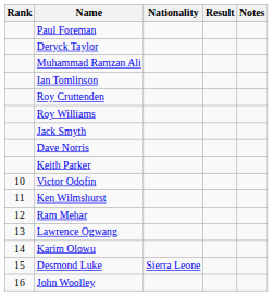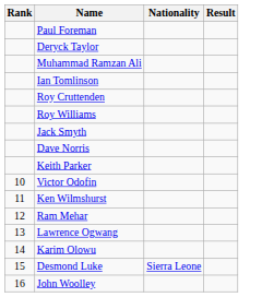 <table class="wikitable sortable" style=" text-align:center">
 <tr>
 <th>Rank</th>
 <th>Name</th>
 <th>Nationality</th>
 <th>Result</th>
-<th>Notes</th>
 </tr>
 <tr>
 <td></td>
 <td align=left><a href='#'>Paul Foreman</a></td>
 <td align=left></td>
-<td></td>
 <td></td>
 </tr>
 <tr>
 <td></td>
 <td align=left><a href='#'>Deryck Taylor</a></td>
 <td align=left></td>
 <td></td>
-<td></td>
 </tr>
 <tr>
 <td></td>
 <td align=left><a href='#'>Muhammad Ramzan Ali</a></td>
 <td align=left></td>
-<td></td>
 <td></td>
 </tr>
 <tr>
 <td></td>
 <td align=left><a href='#'>Ian Tomlinson</a></td>
 <td align=left></td>
 <td></td>
-<td></td>
 </tr>
 <tr>
 <td></td>
 <td align=left><a href='#'>Roy Cruttenden</a></td>
 <td align=left></td>
-<td></td>
 <td></td>
 </tr>
 <tr>
 <td></td>
 <td align=left><a href='#'>Roy Williams</a></td>
 <td align=left></td>
 <td></td>
-<td></td>
 </tr>
 <tr>
 <td></td>
 <td align=left><a href='#'>Jack Smyth</a></td>
 <td align=left></td>
-<td></td>
 <td></td>
 </tr>
 <tr>
 <td></td>
 <td align=left><a href='#'>Dave Norris</a></td>
 <td align=left></td>
 <td></td>
-<td></td>
 </tr>
 <tr>
 <td></td>
 <td align=left><a href='#'>Keith Parker</a></td>
 <td align=left></td>
-<td></td>
 <td></td>
 </tr>
 <tr>
 <td>10</td>
 <td align=left><a href='#'>Victor Odofin</a></td>
 <td align=left></td>
 <td></td>
-<td></td>
 </tr>
 <tr>
 <td>11</td>
 <td align=left><a href='#'>Ken Wilmshurst</a></td>
 <td align=left></td>
-<td></td>
 <td></td>
 </tr>
 <tr>
 <td>12</td>
 <td align=left><a href='#'>Ram Mehar</a></td>
 <td align=left></td>
 <td></td>
-<td></td>
 </tr>
 <tr>
 <td>13</td>
 <td align=left><a href='#'>Lawrence Ogwang</a></td>
 <td align=left></td>
-<td></td>
 <td></td>
 </tr>
 <tr>
 <td>14</td>
 <td align=left><a href='#'>Karim Olowu</a></td>
 <td align=left></td>
 <td></td>
-<td></td>
 </tr>
 <tr>
 <td>15</td>
 <td align=left><a href='#'>Desmond Luke</a></td>
 <td align=left> <a href='#'>Sierra Leone</a></td>
-<td></td>
 <td></td>
 </tr>
 <tr>
 <td>16</td>
 <td align=left><a href='#'>John Woolley</a></td>
 <td align=left></td>
 <td></td>
-<td></td>
 </tr>
 </table>
